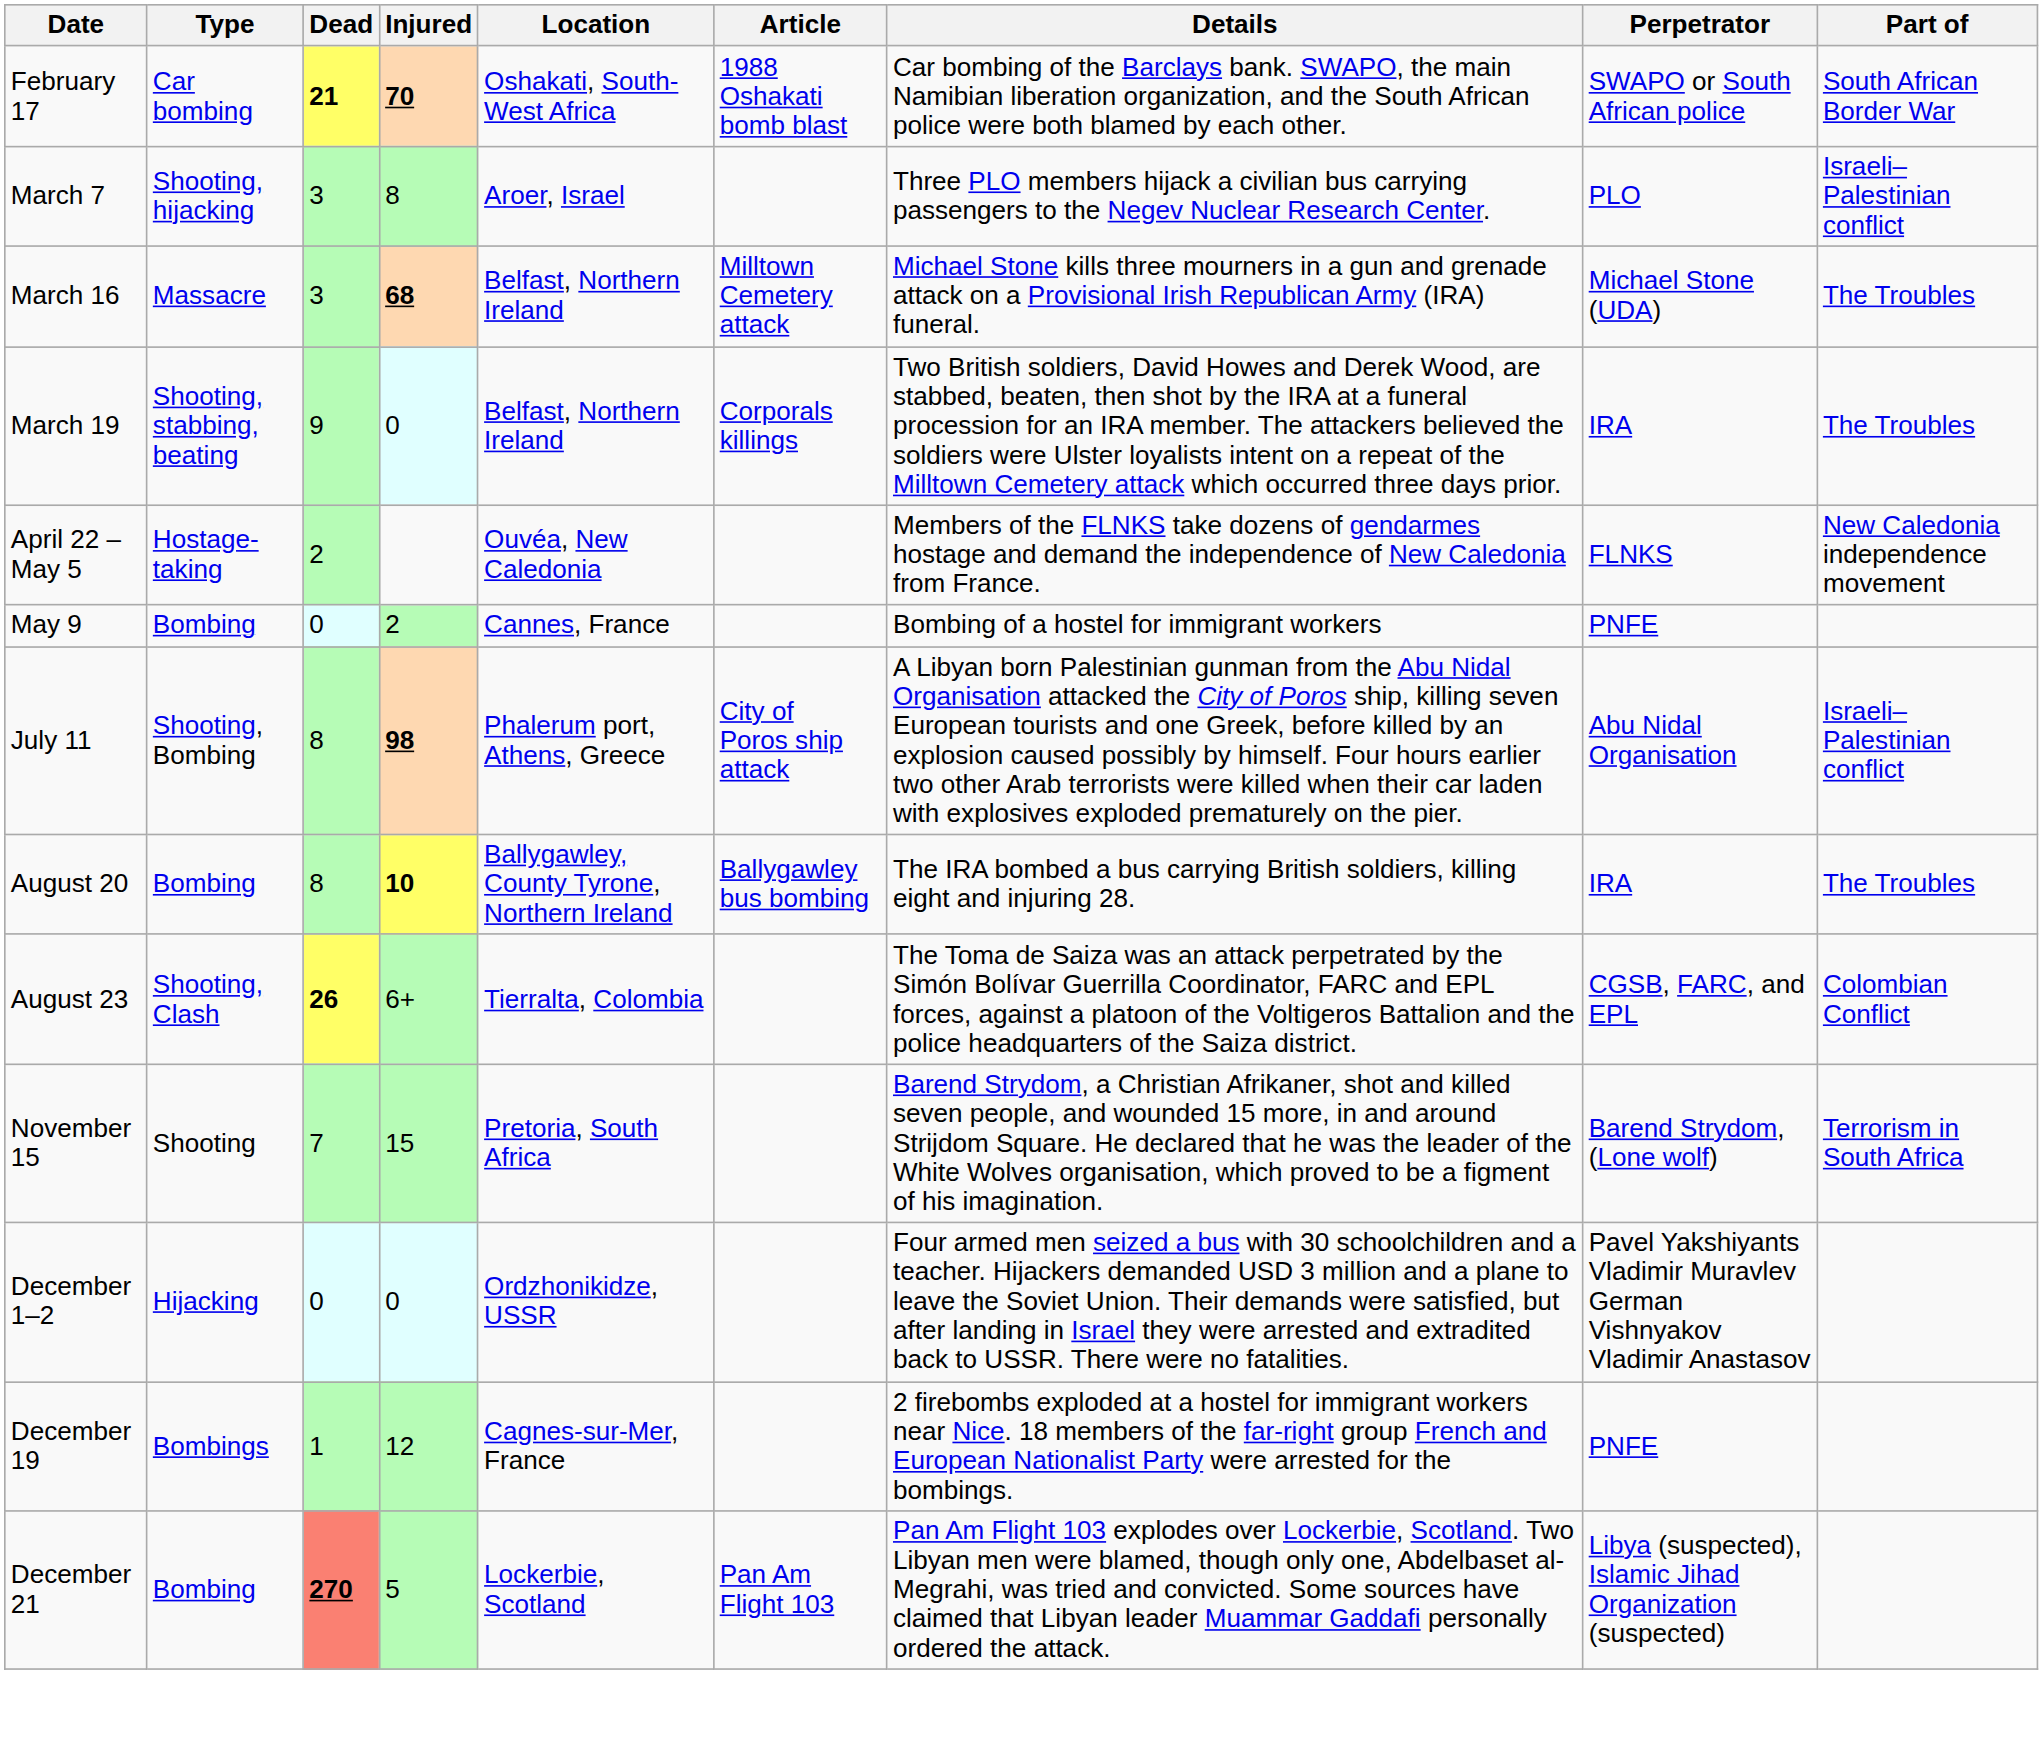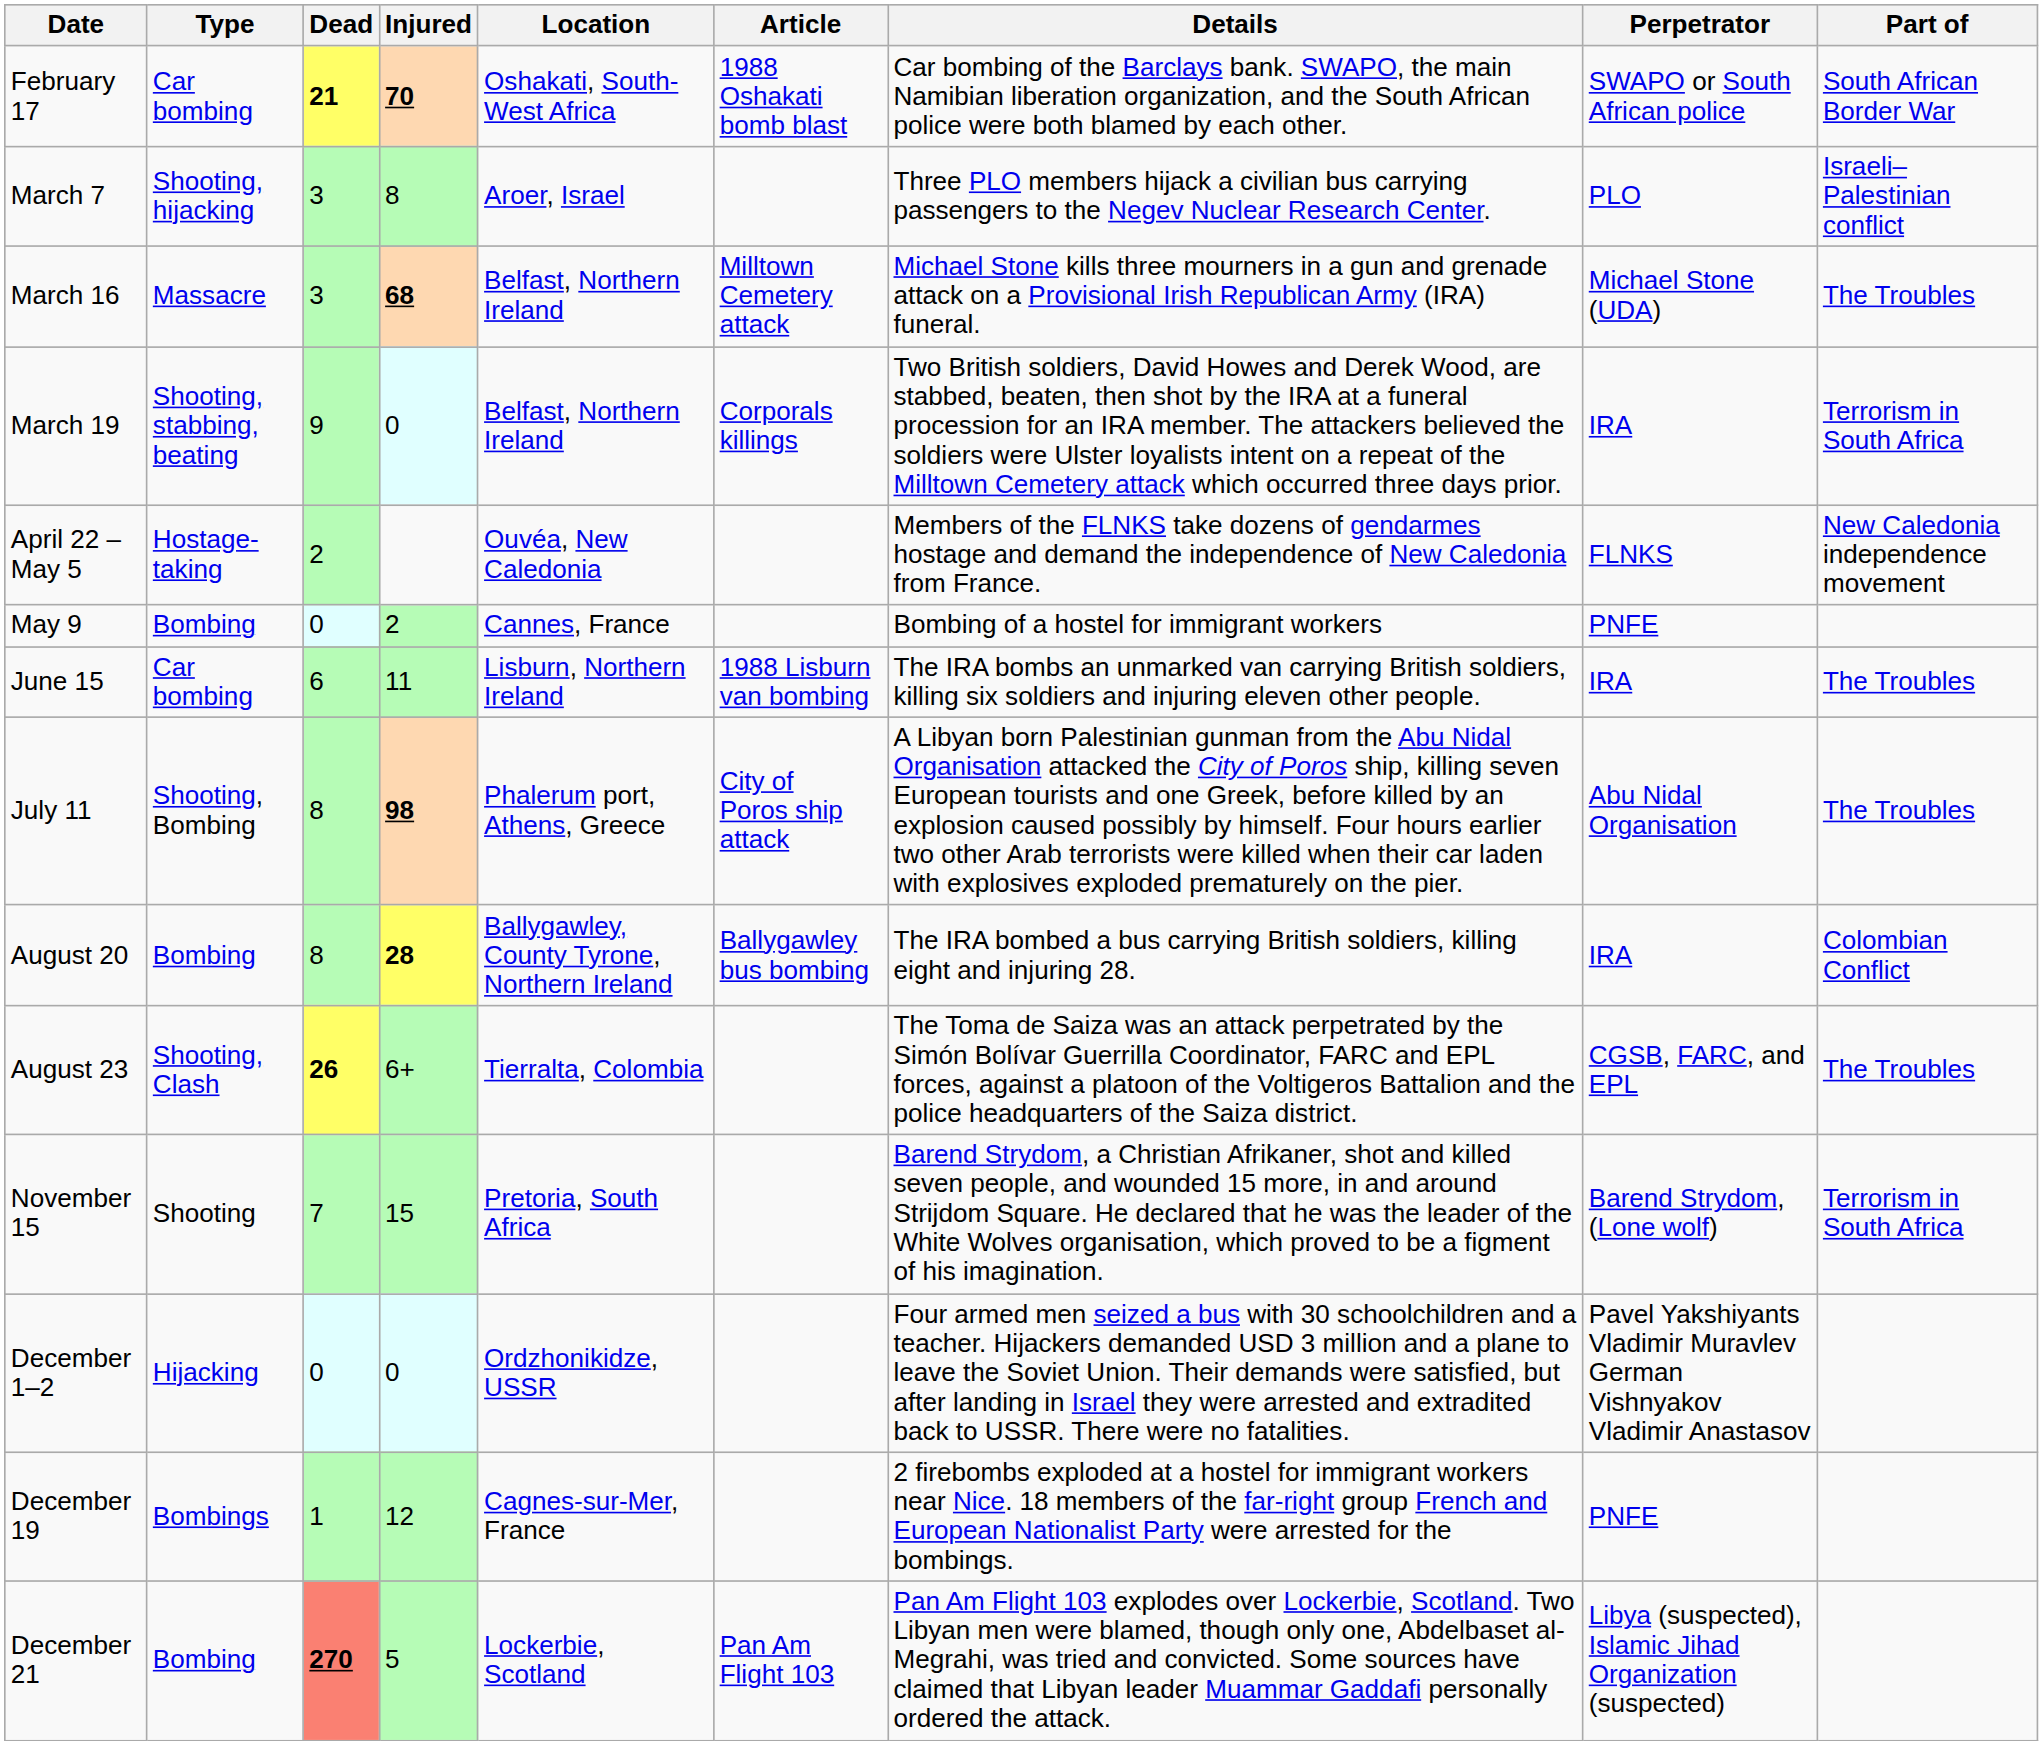 <table class="wikitable sortable">
 <tr>
 <th>Date</th>
 <th>Type</th>
 <th data-sort-type="number">Dead</th>
 <th data-sort-type="number">Injured</th>
 <th>Location</th>
 <th>Article</th>
 <th class="unsortable">Details</th>
 <th>Perpetrator</th>
 <th>Part of<br></th>
 </tr>
 <tr>
 <td>February 17</td>
 <td><a href='#'>Car bombing</a></td>
 <td style="background:#FFFF66"><strong>21</strong></td>
 <td style="background:#FED8B1"><u><strong>70</strong></u></td>
 <td><a href='#'>Oshakati</a>, <a href='#'>South-West Africa</a></td>
 <td><a href='#'>1988 Oshakati bomb blast</a></td>
 <td>Car bombing of the <a href='#'>Barclays</a> bank. <a href='#'>SWAPO</a>, the main Namibian liberation organization, and the South African police were both blamed by each other.</td>
 <td><a href='#'>SWAPO</a> or <a href='#'>South African police</a></td>
 <td><a href='#'>South African Border War</a></td>
 </tr>
 <tr>
 <td>March 7</td>
 <td><a href='#'>Shooting, hijacking</a></td>
 <td style="background:#B6FCB6">3 </td>
 <td style="background:#B6FCB6">8</td>
 <td><a href='#'>Aroer</a>, <a href='#'>Israel</a></td>
 <td></td>
 <td>Three <a href='#'>PLO</a> members hijack a civilian bus carrying passengers to the <a href='#'>Negev Nuclear Research Center</a>.</td>
 <td><a href='#'>PLO</a></td>
 <td><a href='#'>Israeli–Palestinian conflict</a></td>
 </tr>
 <tr>
 <td>March 16</td>
 <td><a href='#'>Massacre</a></td>
 <td style="background:#B6FCB6">3</td>
 <td style="background:#FED8B1"><u><strong>68</strong></u></td>
 <td><a href='#'>Belfast</a>, <a href='#'>Northern Ireland</a></td>
 <td><a href='#'>Milltown Cemetery attack</a></td>
 <td><a href='#'>Michael Stone</a> kills three mourners in a gun and grenade attack on a <a href='#'>Provisional Irish Republican Army</a> (IRA) funeral.</td>
 <td><a href='#'>Michael Stone</a> (<a href='#'>UDA</a>)</td>
 <td><a href='#'>The Troubles</a></td>
 </tr>
 <tr>
 <td>March 19</td>
 <td><a href='#'>Shooting, stabbing, beating</a></td>
 <td style="background:#B6FCB6">9</td>
 <td style="background:#E0FFFF">0</td>
 <td><a href='#'>Belfast</a>, <a href='#'>Northern Ireland</a></td>
 <td><a href='#'>Corporals killings</a></td>
 <td>Two British soldiers, David Howes and Derek Wood, are stabbed, beaten, then shot by the IRA at a funeral procession for an IRA member. The attackers believed the soldiers were Ulster loyalists intent on a repeat of the <a href='#'>Milltown Cemetery attack</a> which occurred three days prior.</td>
 <td><a href='#'>IRA</a></td>
-<td><a href='#'>The Troubles</a></td>
+<td><a href='#'>Terrorism in South Africa</a></td>
 </tr>
 <tr>
 <td>April 22 – May 5</td>
 <td><a href='#'>Hostage-taking</a></td>
 <td style="background:#B6FCB6">2 </td>
 <td></td>
 <td><a href='#'>Ouvéa</a>, <a href='#'>New Caledonia</a></td>
 <td></td>
 <td>Members of the <a href='#'>FLNKS</a> take dozens of <a href='#'>gendarmes</a> hostage and demand the independence of <a href='#'>New Caledonia</a> from France.</td>
 <td><a href='#'>FLNKS</a></td>
 <td><a href='#'>New Caledonia</a> independence movement</td>
 </tr>
 <tr>
 <td>May 9</td>
 <td><a href='#'>Bombing</a></td>
 <td style="background:#E0FFFF">0</td>
 <td style="background:#B6FCB6">2</td>
 <td><a href='#'>Cannes</a>, France</td>
 <td></td>
 <td>Bombing of a hostel for immigrant workers</td>
 <td><a href='#'>PNFE</a></td>
 <td></td>
 </tr>
 <tr>
+<td>June 15</td>
+<td><a href='#'>Car bombing</a></td>
+<td style="background:#B6FCB6">6</td>
+<td style="background:#B6FCB6">11</td>
+<td><a href='#'>Lisburn</a>, <a href='#'>Northern Ireland</a></td>
+<td><a href='#'>1988 Lisburn van bombing</a></td>
+<td>The IRA bombs an unmarked van carrying British soldiers, killing six soldiers and injuring eleven other people.</td>
+<td><a href='#'>IRA</a></td>
+<td><a href='#'>The Troubles</a></td>
+</tr>
+<tr>
 <td>July 11</td>
 <td><a href='#'>Shooting</a>, Bombing</td>
 <td style="background:#B6FCB6">8 </td>
 <td style="background:#FED8B1"><u><strong>98</strong></u></td>
 <td><a href='#'>Phalerum</a> port, <a href='#'>Athens</a>, Greece</td>
 <td><a href='#'>City of Poros ship attack</a></td>
 <td>A Libyan born Palestinian gunman from the <a href='#'>Abu Nidal Organisation</a> attacked the <em><a href='#'>City of Poros</a></em> ship, killing seven European tourists and one Greek, before killed by an explosion caused possibly by himself. Four hours earlier two other Arab terrorists were killed when their car laden with explosives exploded prematurely on the pier.</td>
 <td><a href='#'>Abu Nidal Organisation</a></td>
-<td><a href='#'>Israeli–Palestinian conflict</a></td>
+<td><a href='#'>The Troubles</a></td>
 </tr>
 <tr>
 <td>August 20</td>
 <td><a href='#'>Bombing</a></td>
 <td style="background:#B6FCB6">8</td>
-<td style="background:#FFFF66"><strong>10</strong></td>
+<td style="background:#FFFF66"><strong>28</strong></td>
 <td><a href='#'>Ballygawley, County Tyrone</a>, <a href='#'>Northern Ireland</a></td>
 <td><a href='#'>Ballygawley bus bombing</a></td>
 <td>The IRA bombed a bus carrying British soldiers, killing eight and injuring 28.</td>
 <td><a href='#'>IRA</a></td>
-<td><a href='#'>The Troubles</a></td>
+<td><a href='#'>Colombian Conflict</a></td>
 </tr>
 <tr>
 <td>August 23</td>
 <td><a href='#'>Shooting, Clash</a></td>
 <td style="background:#FFFF66"><strong>26 </strong></td>
 <td style="background:#B6FCB6">6+</td>
 <td><a href='#'>Tierralta</a>, <a href='#'>Colombia</a></td>
 <td></td>
 <td>The Toma de Saiza was an attack perpetrated by the Simón Bolívar Guerrilla Coordinator, FARC and EPL forces, against a platoon of the Voltigeros Battalion and the police headquarters of the Saiza district.</td>
 <td><a href='#'>CGSB</a>, <a href='#'>FARC</a>, and <a href='#'>EPL</a></td>
-<td><a href='#'>Colombian Conflict</a></td>
+<td><a href='#'>The Troubles</a></td>
 </tr>
 <tr>
 <td>November 15</td>
 <td>Shooting</td>
 <td style="background:#B6FCB6">7</td>
 <td style="background:#B6FCB6">15</td>
 <td><a href='#'>Pretoria</a>, <a href='#'>South Africa</a></td>
 <td></td>
 <td><a href='#'>Barend Strydom</a>, a Christian Afrikaner, shot and killed seven people, and wounded 15 more, in and around Strijdom Square. He declared that he was the leader of the White Wolves organisation, which proved to be a figment of his imagination.</td>
 <td><a href='#'>Barend Strydom</a>, (<a href='#'>Lone wolf</a>)</td>
 <td><a href='#'>Terrorism in South Africa</a></td>
 </tr>
 <tr>
 <td>December 1–2</td>
 <td><a href='#'>Hijacking</a></td>
 <td style="background:#E0FFFF">0</td>
 <td style="background:#E0FFFF">0</td>
 <td><a href='#'>Ordzhonikidze</a>, <a href='#'>USSR</a></td>
 <td></td>
 <td>Four armed men <a href='#'>seized a bus</a> with 30 schoolchildren and a teacher. Hijackers demanded USD 3 million and a plane to leave the Soviet Union. Their demands were satisfied, but after landing in <a href='#'>Israel</a> they were arrested and extradited back to USSR. There were no fatalities.</td>
 <td>Pavel Yakshiyants <br> Vladimir Muravlev <br> German Vishnyakov <br> Vladimir Anastasov</td>
 <td></td>
 </tr>
 <tr>
 <td>December 19</td>
 <td><a href='#'>Bombings</a></td>
 <td style="background:#B6FCB6">1</td>
 <td style="background:#B6FCB6">12</td>
 <td><a href='#'>Cagnes-sur-Mer</a>, France</td>
 <td></td>
 <td>2 firebombs exploded at a hostel for immigrant workers near <a href='#'>Nice</a>. 18 members of the <a href='#'>far-right</a> group <a href='#'>French and European Nationalist Party</a> were arrested for the bombings.</td>
 <td><a href='#'>PNFE</a></td>
 <td></td>
 </tr>
 <tr>
 <td>December 21</td>
 <td><a href='#'>Bombing</a></td>
 <td style="background:#FA8072"><u><strong>270</strong></u></td>
 <td style="background:#B6FCB6">5</td>
 <td><a href='#'>Lockerbie</a>, <a href='#'>Scotland</a></td>
 <td><a href='#'>Pan Am Flight 103</a></td>
 <td><a href='#'>Pan Am Flight 103</a> explodes over <a href='#'>Lockerbie</a>, <a href='#'>Scotland</a>. Two Libyan men were blamed, though only one, Abdelbaset al-Megrahi, was tried and convicted. Some sources have claimed that Libyan leader <a href='#'>Muammar Gaddafi</a> personally ordered the attack.</td>
 <td><a href='#'>Libya</a> (suspected), <a href='#'>Islamic Jihad Organization</a> (suspected)</td>
 <td></td>
 </tr>
 </table>
